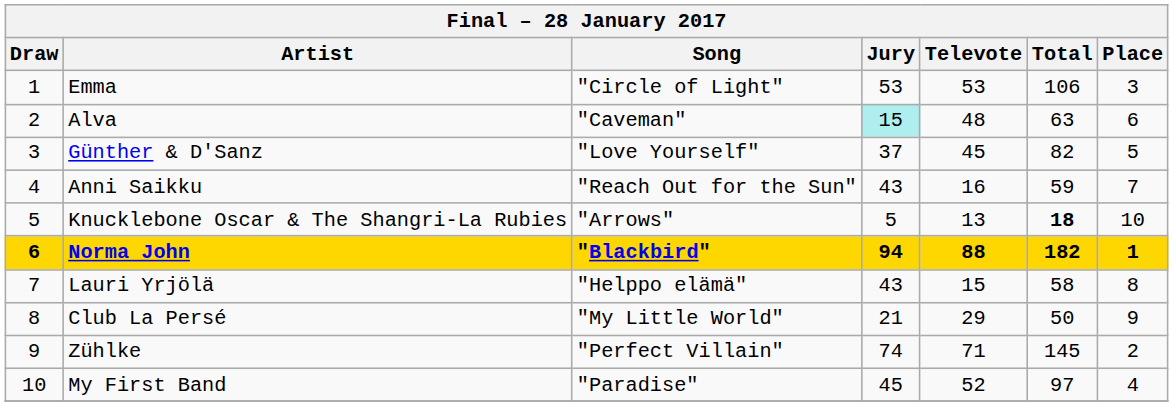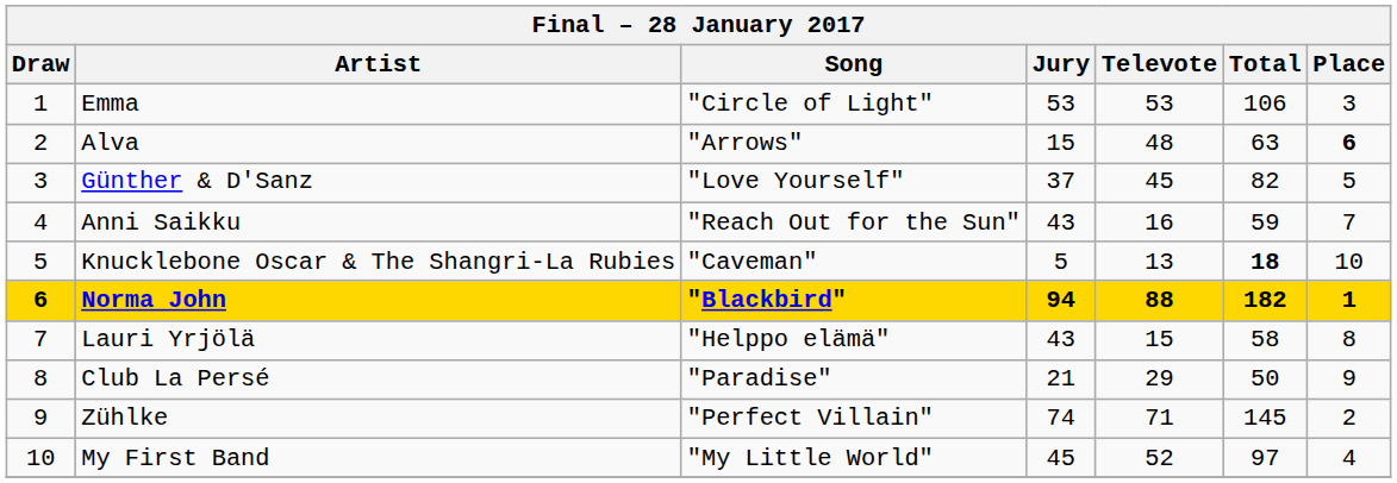 <table class="sortable wikitable" style="margin: 1em auto 1em auto;">
 <tr>
 <th colspan=9>Final – 28 January 2017</th>
 </tr>
 <tr>
 <th>Draw</th>
 <th>Artist</th>
 <th>Song</th>
 <th>Jury</th>
 <th>Televote</th>
 <th>Total</th>
 <th>Place</th>
 </tr>
 <tr>
 <td align=center>1</td>
 <td>Emma</td>
 <td>"Circle of Light"</td>
 <td align=center>53</td>
 <td align=center>53</td>
 <td align=center>106</td>
 <td align=center>3</td>
 </tr>
 <tr>
 <td align=center>2</td>
 <td>Alva</td>
-<td>"Caveman"</td>
-<td align=center style="background: paleturquoise;">15</td>
+<td>"Arrows"</td>
+<td align=center>15</td>
 <td align=center>48</td>
 <td align=center>63</td>
-<td align=center>6</td>
+<td align=center><strong>6</strong></td>
 </tr>
 <tr>
 <td align=center>3</td>
 <td><a href='#'>Günther</a> & D'Sanz</td>
 <td>"Love Yourself"</td>
 <td align=center>37</td>
 <td align=center>45</td>
 <td align=center>82</td>
 <td align=center>5</td>
 </tr>
 <tr>
 <td align=center>4</td>
 <td>Anni Saikku</td>
 <td>"Reach Out for the Sun"</td>
 <td align=center>43</td>
 <td align=center>16</td>
 <td align=center>59</td>
 <td align=center>7</td>
 </tr>
 <tr>
 <td align=center>5</td>
 <td>Knucklebone Oscar & The Shangri-La Rubies</td>
-<td>"Arrows"</td>
+<td>"Caveman"</td>
 <td align=center>5</td>
 <td align=center>13</td>
 <td align=center><strong>18</strong></td>
 <td align=center>10</td>
 </tr>
 <tr style="font-weight:bold;background:gold;">
 <td align=center>6</td>
 <td><a href='#'>Norma John</a></td>
 <td>"<a href='#'>Blackbird</a>"</td>
 <td align=center>94</td>
 <td align=center>88</td>
 <td align=center>182</td>
 <td align=center>1</td>
 </tr>
 <tr>
 <td align=center>7</td>
 <td>Lauri Yrjölä</td>
 <td>"Helppo elämä"</td>
 <td align=center>43</td>
 <td align=center>15</td>
 <td align=center>58</td>
 <td align=center>8</td>
 </tr>
 <tr>
 <td align=center>8</td>
 <td>Club La Persé</td>
-<td>"My Little World"</td>
+<td>"Paradise"</td>
 <td align=center>21</td>
 <td align=center>29</td>
 <td align=center>50</td>
 <td align=center>9</td>
 </tr>
 <tr>
 <td align=center>9</td>
 <td>Zühlke</td>
 <td>"Perfect Villain"</td>
 <td align=center>74</td>
 <td align=center>71</td>
 <td align=center>145</td>
 <td align=center>2</td>
 </tr>
 <tr>
 <td align=center>10</td>
 <td>My First Band</td>
-<td>"Paradise"</td>
+<td>"My Little World"</td>
 <td align=center>45</td>
 <td align=center>52</td>
 <td align=center>97</td>
 <td align=center>4</td>
 </tr>
 <tr>
 </tr>
 </table>
